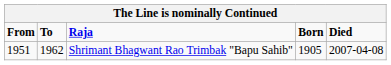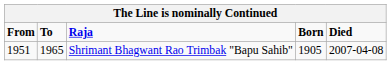 <table class="wikitable">
 <tr>
 <th colspan="5">The Line is nominally Continued</th>
 </tr>
 <tr>
 <td><strong>From</strong></td>
 <td><strong>To</strong></td>
 <td><strong><a href='#'>Raja</a></strong></td>
 <td><strong>Born</strong></td>
 <td><strong>Died</strong></td>
 </tr>
 <tr>
 <td>1951</td>
-<td>1962</td>
+<td>1965</td>
 <td><a href='#'>Shrimant Bhagwant Rao Trimbak</a> "Bapu Sahib"</td>
 <td>1905</td>
 <td>2007-04-08</td>
 </tr>
 </table>
